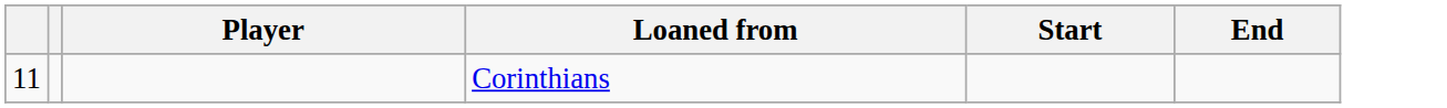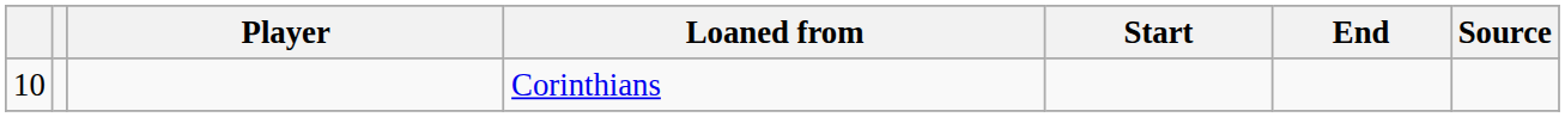 <table class="wikitable plainrowheaders sortable" style="font-size:95%">
 <tr>
 <th></th>
 <th></th>
 <th scope="col" style="width:200px;">Player</th>
 <th scope="col" style="width:250px;">Loaned from</th>
 <th scope="col" style="width:100px;">Start</th>
 <th scope="col" style="width:78px;">End</th>
+<th>Source</th>
 </tr>
 <tr>
-<td align=center>11</td>
+<td align=center>10</td>
 <td align=center></td>
 <td></td>
 <td> <a href='#'>Corinthians</a></td>
 <td align=center></td>
 <td align=center></td>
+<td align=center></td>
 </tr>
 </table>
